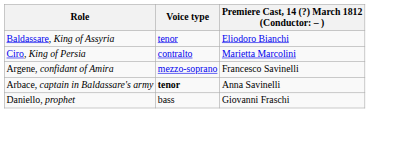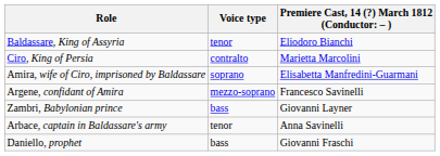 <table class="wikitable">
 <tr>
 <th>Role</th>
 <th>Voice type</th>
 <th>Premiere Cast, 14 (?) March 1812 <br>(Conductor: – )</th>
 </tr>
 <tr>
 <td><a href='#'>Baldassare</a>, <em>King of Assyria</em></td>
 <td><a href='#'>tenor</a></td>
 <td><a href='#'>Eliodoro Bianchi</a></td>
 </tr>
 <tr>
 <td><a href='#'>Ciro</a>, <em>King of Persia</em></td>
 <td><a href='#'>contralto</a></td>
 <td><a href='#'>Marietta Marcolini</a></td>
 </tr>
 <tr>
+<td>Amira, <em>wife of Ciro, imprisoned by Baldassare</em></td>
+<td><a href='#'>soprano</a></td>
+<td><a href='#'>Elisabetta Manfredini-Guarmani</a></td>
+</tr>
+<tr>
 <td>Argene, <em>confidant of Amira</em></td>
 <td><a href='#'>mezzo-soprano</a></td>
 <td>Francesco Savinelli</td>
 </tr>
 <tr>
+<td>Zambri, <em>Babylonian prince</em></td>
+<td><a href='#'>bass</a></td>
+<td>Giovanni Layner</td>
+</tr>
+<tr>
 <td>Arbace, <em>captain in Baldassare's army</em></td>
-<td><strong>tenor</strong></td>
+<td>tenor</td>
 <td>Anna Savinelli</td>
 </tr>
 <tr>
 <td>Daniello, <em>prophet</em></td>
 <td>bass</td>
 <td>Giovanni Fraschi</td>
 </tr>
 </table>
